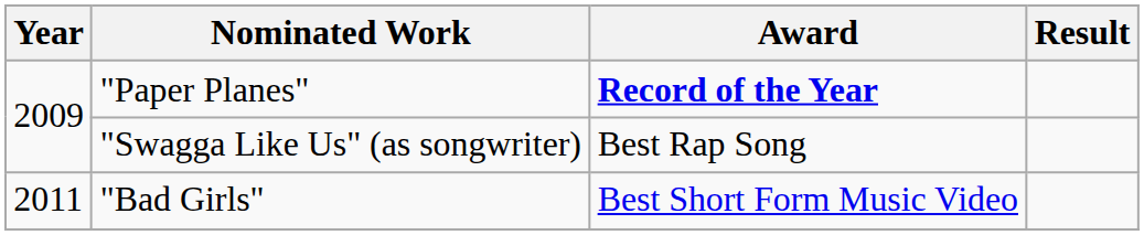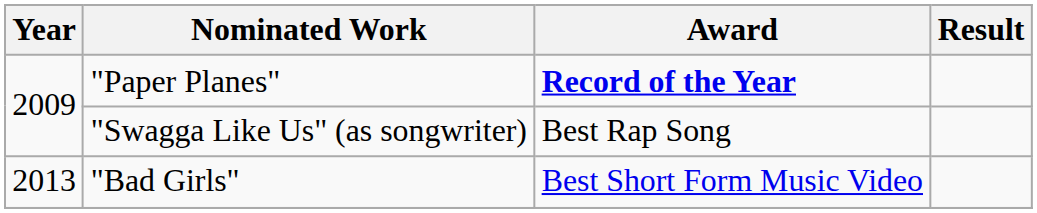 <table class="wikitable">
 <tr>
 <th>Year</th>
 <th>Nominated Work</th>
 <th>Award</th>
 <th>Result</th>
 </tr>
 <tr>
 <td rowspan="2">2009</td>
 <td>"Paper Planes"</td>
 <td><strong><a href='#'>Record of the Year</a></strong></td>
 <td></td>
 </tr>
 <tr>
 <td>"Swagga Like Us" (as songwriter)</td>
 <td>Best Rap Song</td>
 <td></td>
 </tr>
 <tr>
-<td>2011</td>
+<td>2013</td>
 <td>"Bad Girls"</td>
 <td><a href='#'>Best Short Form Music Video</a></td>
 <td></td>
 </tr>
 <tr>
 </tr>
 </table>
